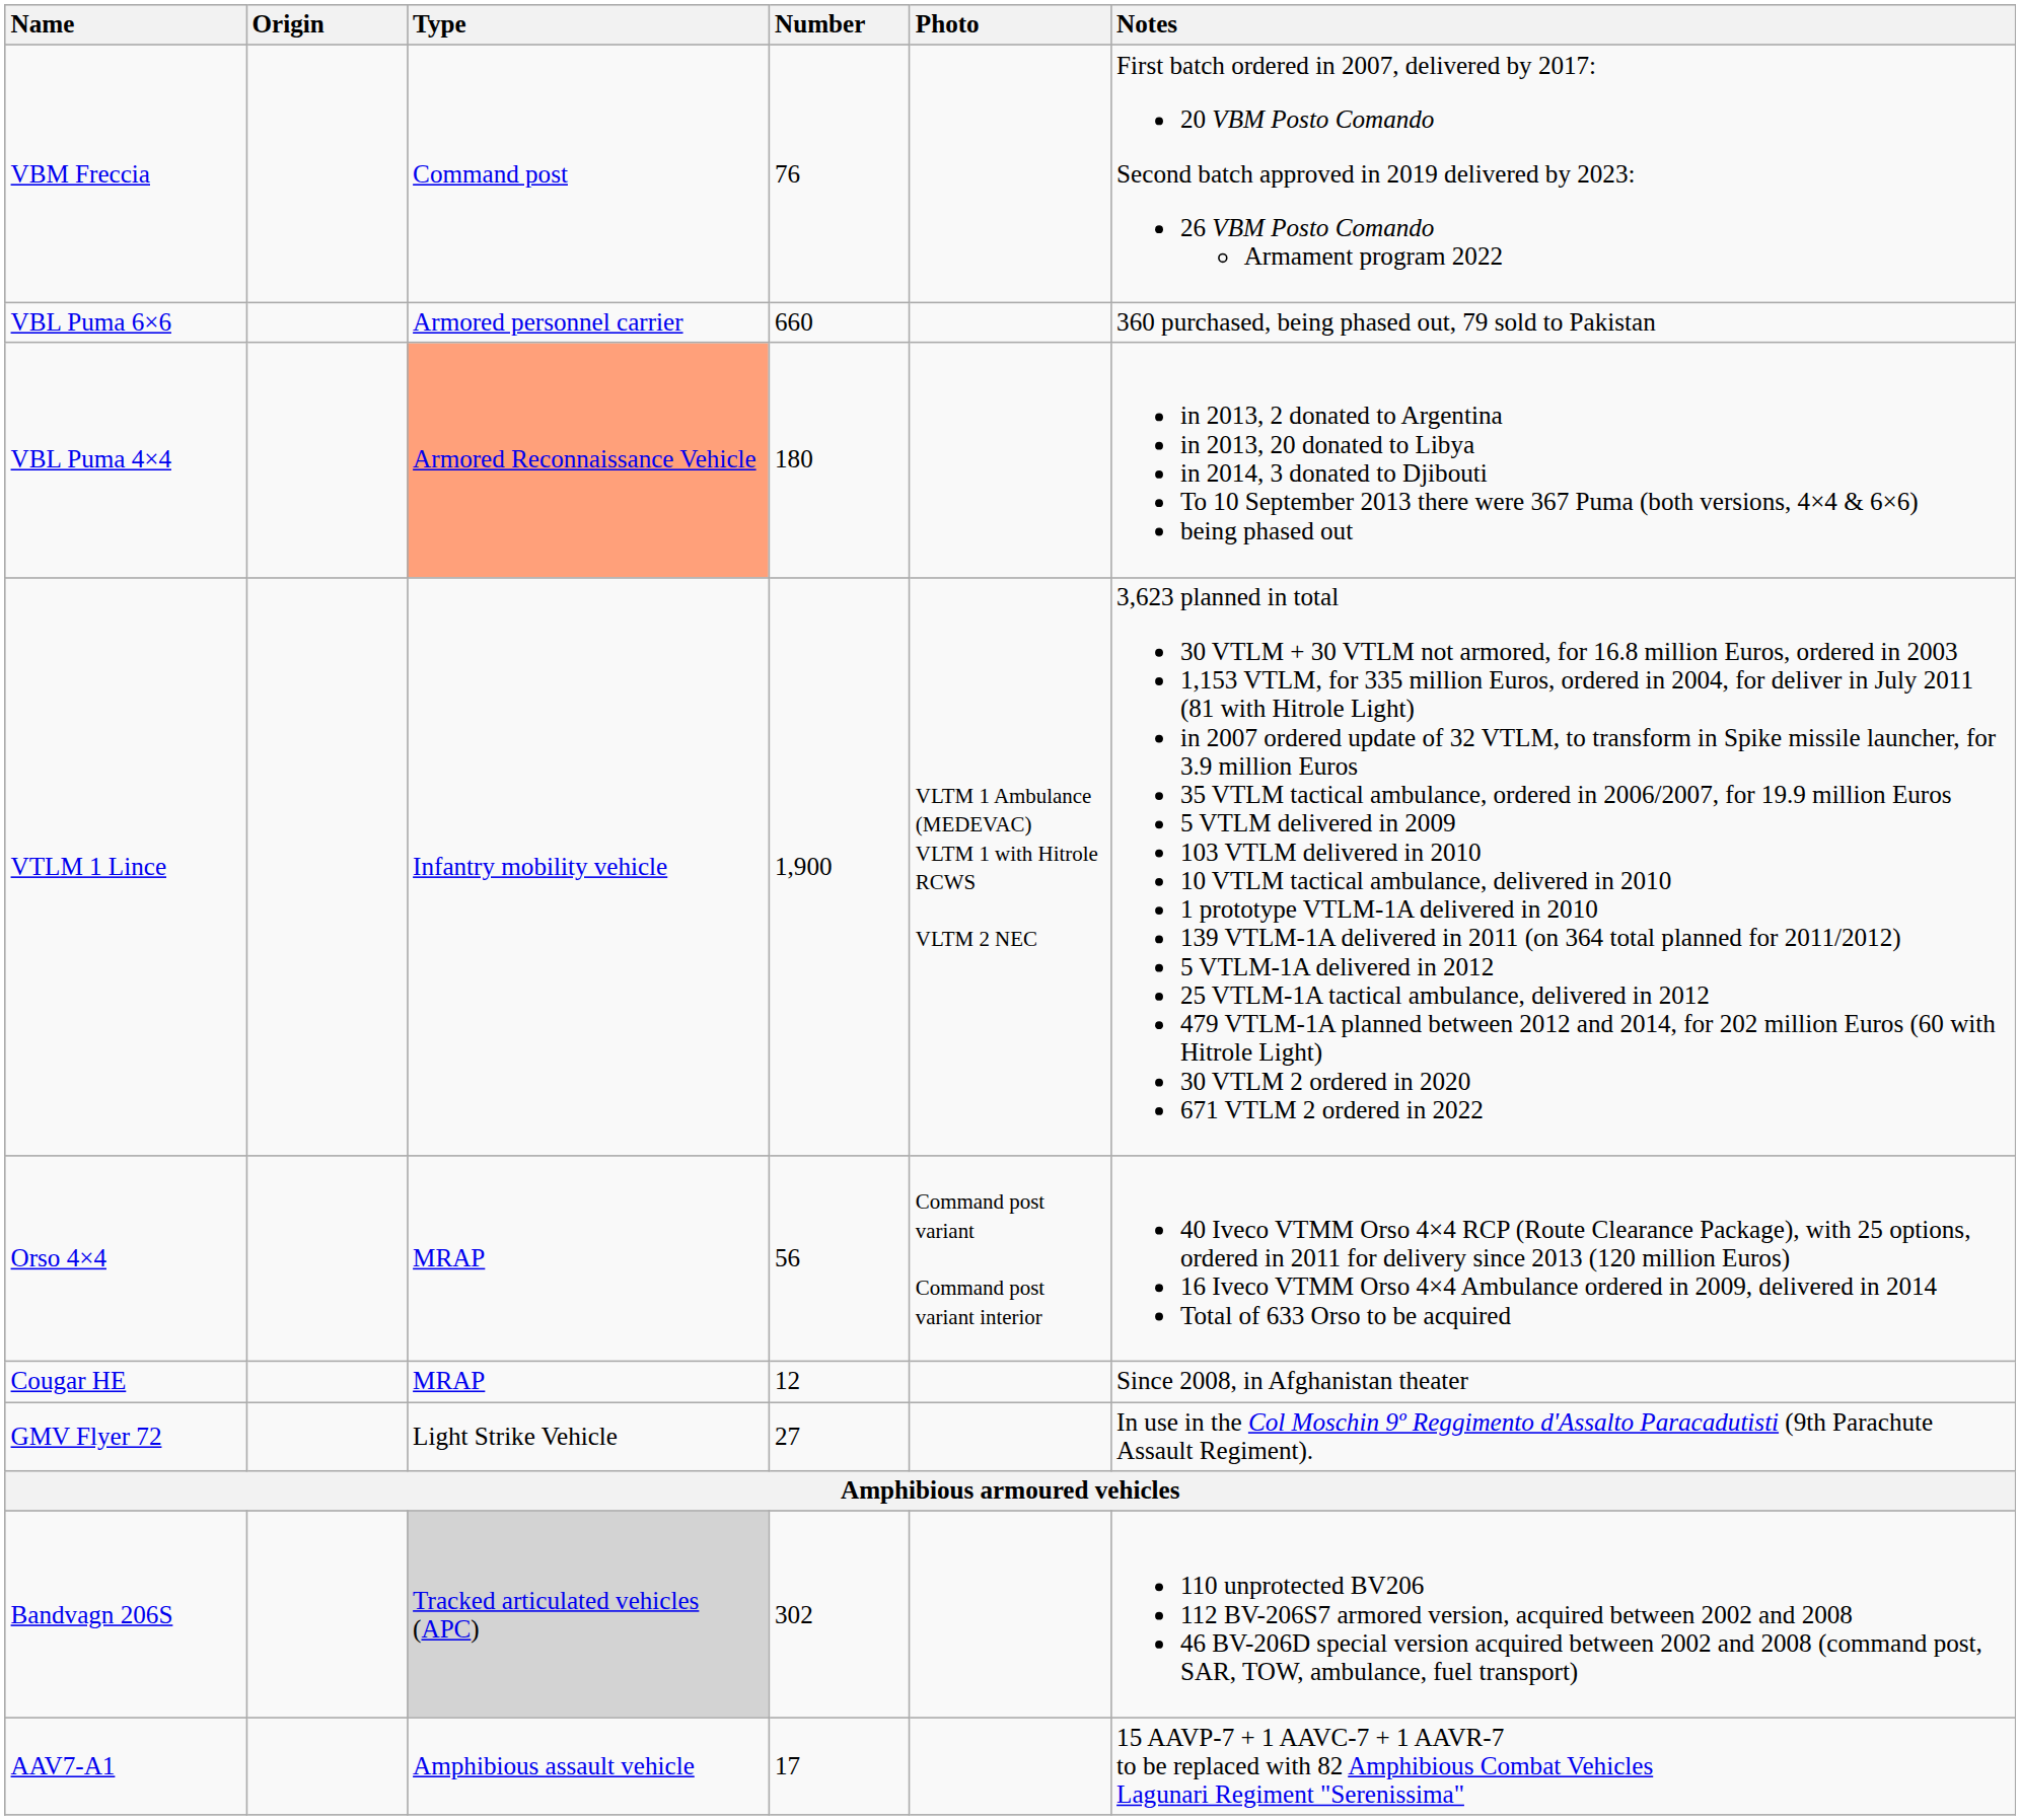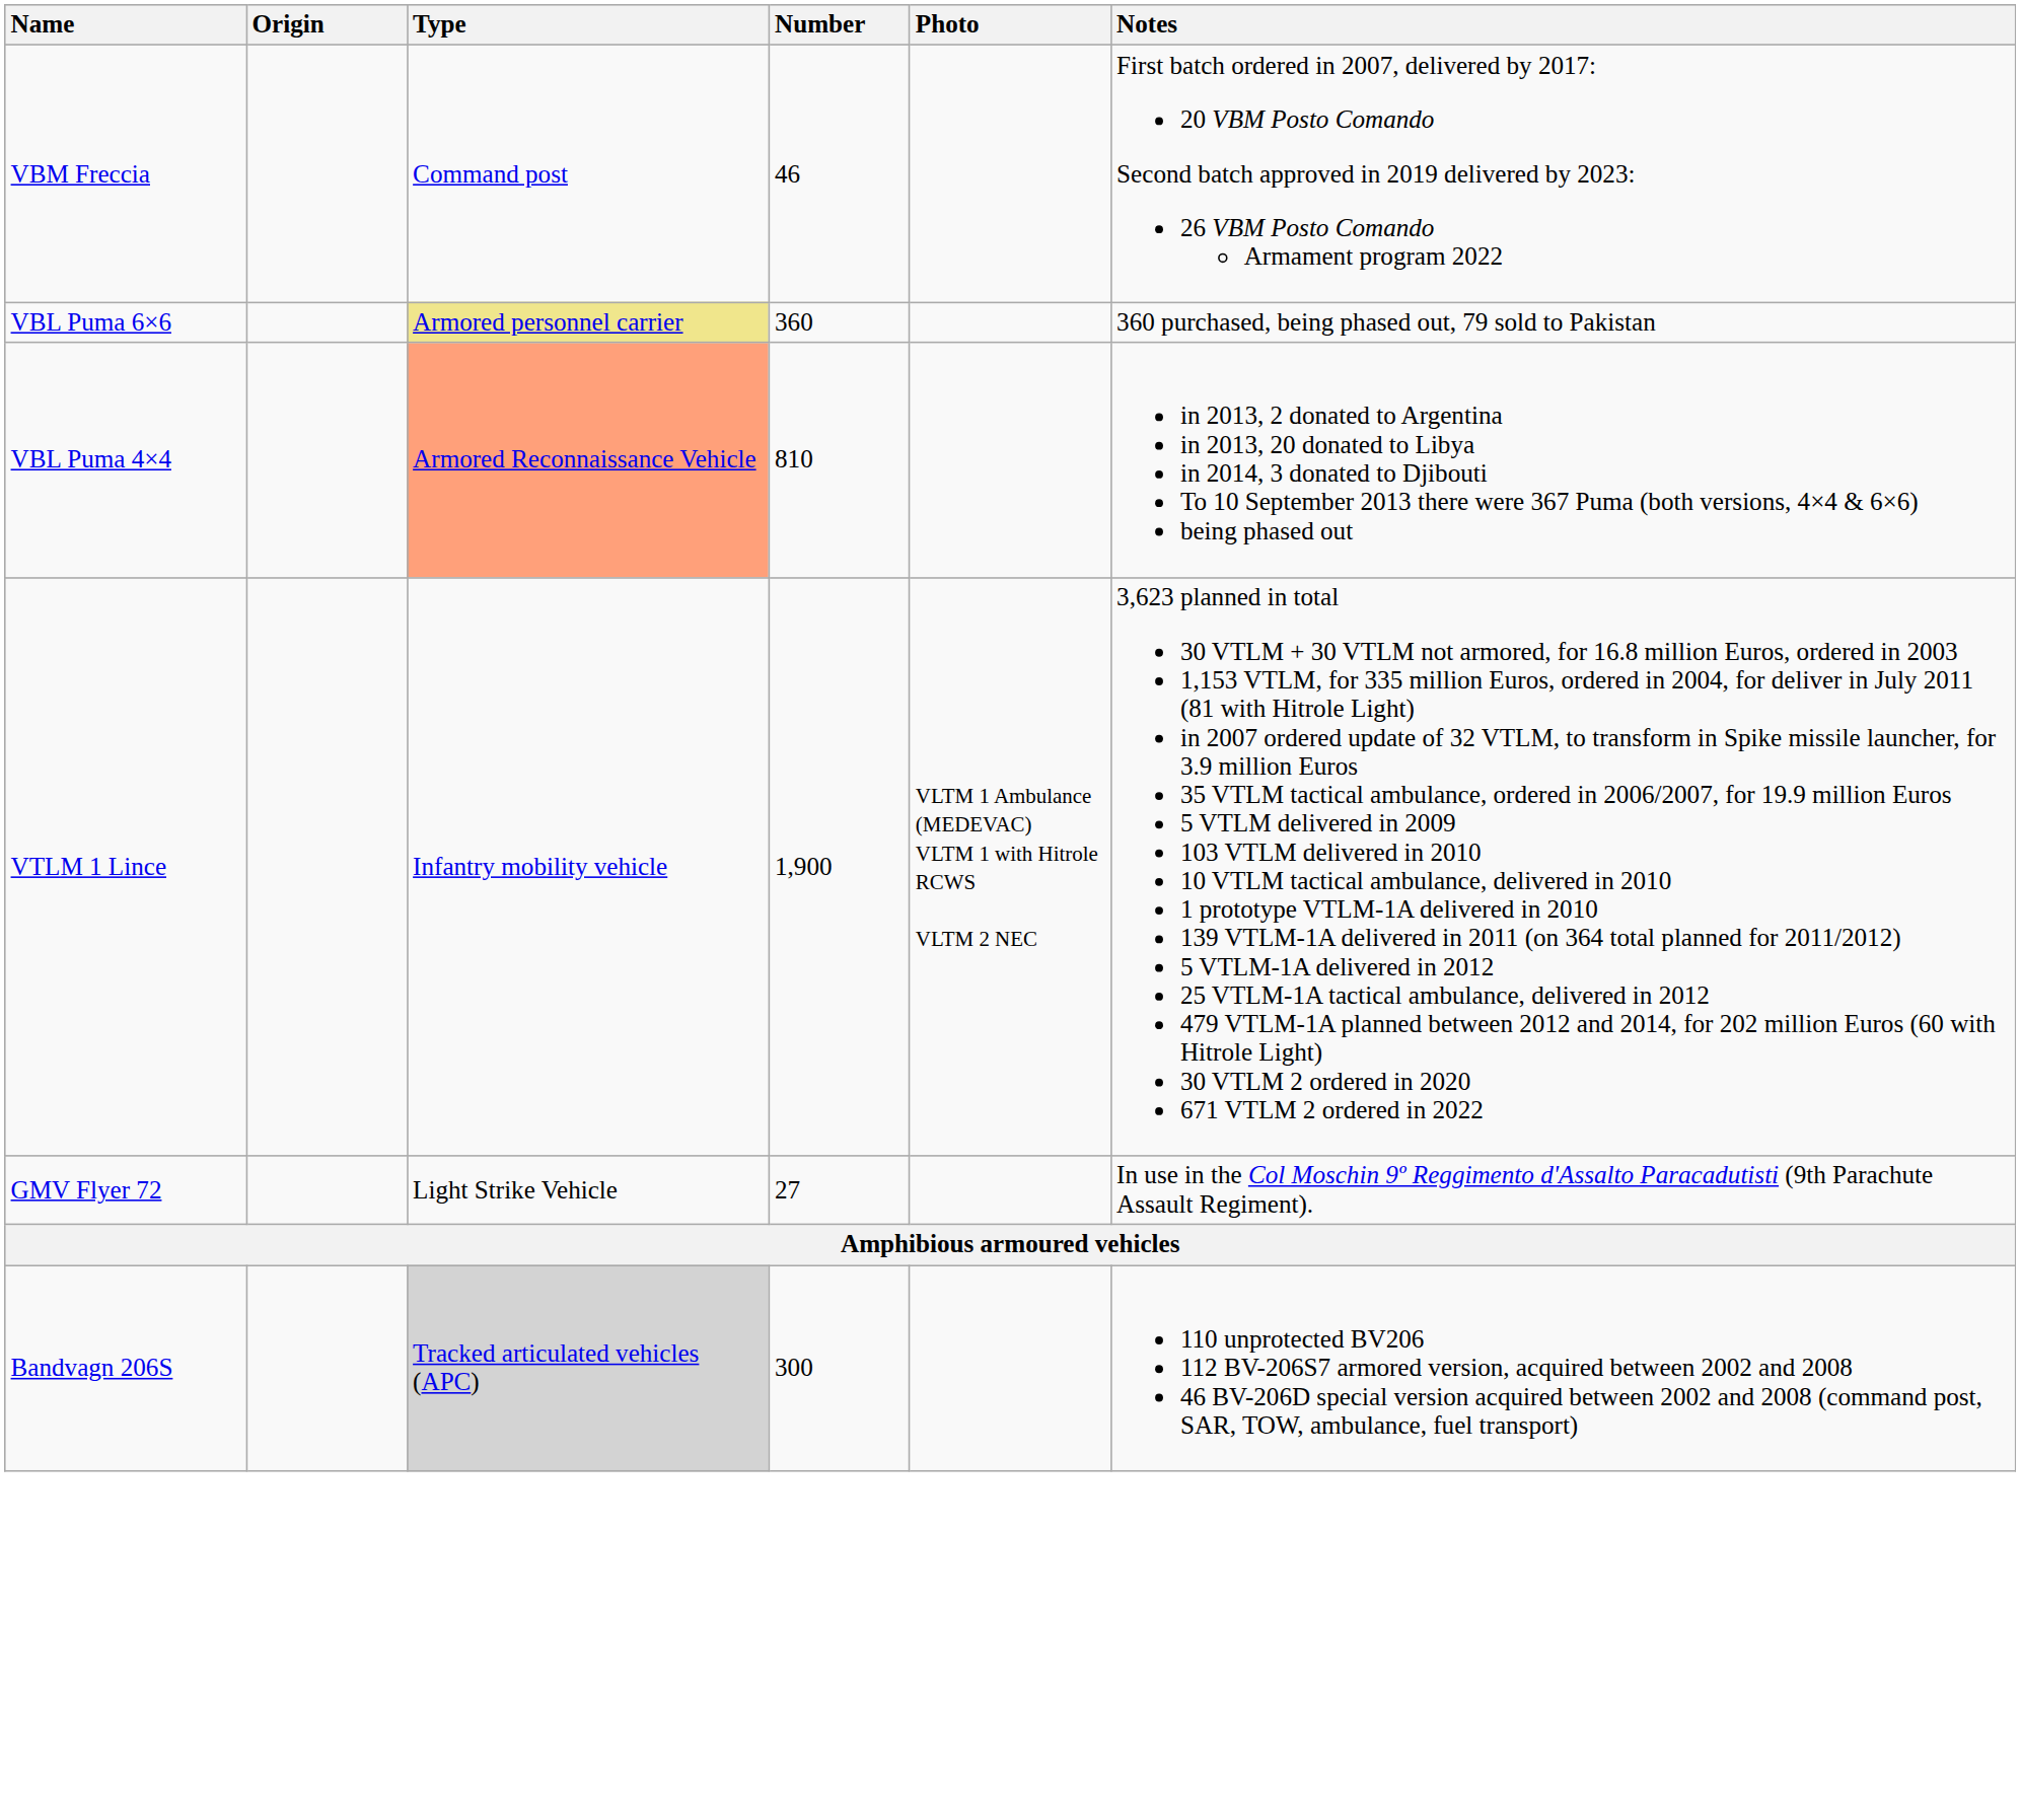 <table class="wikitable" style="margin:auto; width:100%;">
 <tr>
 <th style="text-align: left; width:12%;">Name</th>
 <th style="text-align: left; width:8%;">Origin</th>
 <th style="text-align: left; width:18%;">Type</th>
 <th style="text-align: left; width:7%;">Number</th>
 <th style="text-align: left; width:10%; ">Photo</th>
 <th style="text-align: left; width:45%;">Notes</th>
 </tr>
 <tr>
 <td><a href='#'>VBM Freccia</a></td>
 <td></td>
 <td><a href='#'>Command post</a></td>
-<td>76</td>
+<td>46</td>
 <td></td>
 <td>First batch ordered in 2007, delivered by 2017:<br><ul><li>20 <em>VBM Posto Comando</em></li></ul>Second batch approved in 2019 delivered by 2023:<ul><li>26 <em>VBM Posto Comando</em><ul><li>Armament program 2022 </li></ul></li></ul></td>
 </tr>
 <tr>
 <td><a href='#'>VBL Puma 6×6</a></td>
 <td></td>
-<td><a href='#'>Armored personnel carrier</a></td>
-<td>660</td>
+<td style="background: khaki;"><a href='#'>Armored personnel carrier</a></td>
+<td>360</td>
 <td></td>
 <td>360 purchased, being phased out, 79 sold to Pakistan</td>
 </tr>
 <tr>
 <td><a href='#'>VBL Puma 4×4</a></td>
 <td></td>
 <td style="background: lightsalmon;"><a href='#'>Armored Reconnaissance Vehicle</a></td>
-<td>180</td>
+<td>810</td>
 <td></td>
 <td><br><ul><li>in 2013, 2 donated to Argentina</li><li>in 2013, 20 donated to Libya</li><li>in 2014, 3 donated to Djibouti</li><li>To 10 September 2013 there were 367 Puma (both versions, 4×4 & 6×6)</li><li>being phased out</li></ul></td>
 </tr>
 <tr>
 <td><a href='#'>VTLM 1 Lince</a></td>
 <td></td>
 <td><a href='#'>Infantry mobility vehicle</a></td>
 <td>1,900</td>
 <td><small>VLTM 1 Ambulance (MEDEVAC)</small><br><small>VLTM 1 with Hitrole RCWS</small><br><br><small>VLTM 2 NEC</small><br><small></small></td>
 <td>3,623 planned in total <br><ul><li>30 VTLM + 30 VTLM not armored, for 16.8 million Euros, ordered in 2003</li><li>1,153 VTLM, for 335 million Euros, ordered in 2004, for deliver in July 2011 (81 with Hitrole Light)</li><li>in 2007 ordered update of 32 VTLM, to transform in Spike missile launcher, for 3.9 million Euros</li><li>35 VTLM tactical ambulance, ordered in 2006/2007, for 19.9 million Euros</li><li>5 VTLM delivered in 2009</li><li>103 VTLM delivered in 2010</li><li>10 VTLM tactical ambulance, delivered in 2010</li><li>1 prototype VTLM-1A delivered in 2010</li><li>139 VTLM-1A delivered in 2011 (on 364 total planned for 2011/2012)</li><li>5 VTLM-1A delivered in 2012</li><li>25 VTLM-1A tactical ambulance, delivered in 2012</li><li>479 VTLM-1A planned between 2012 and 2014, for 202 million Euros (60 with Hitrole Light)</li><li>30 VTLM 2 ordered in 2020</li><li>671 VTLM 2 ordered in 2022</li></ul></td>
-</tr>
-<tr>
-<td><a href='#'>Orso 4×4</a></td>
-<td></td>
-<td><a href='#'>MRAP</a></td>
-<td>56</td>
-<td><small>Command post variant</small><br><br><small>Command post variant interior</small><br></td>
-<td><br><ul><li>40 Iveco VTMM Orso 4×4 RCP (Route Clearance Package), with 25 options, ordered in 2011 for delivery since 2013 (120 million Euros)</li><li>16 Iveco VTMM Orso 4×4 Ambulance ordered in 2009, delivered in 2014</li><li>Total of 633 Orso to be acquired</li></ul></td>
-</tr>
-<tr>
-<td><a href='#'>Cougar HE</a></td>
-<td></td>
-<td><a href='#'>MRAP</a></td>
-<td>12</td>
-<td></td>
-<td>Since 2008, in Afghanistan theater</td>
 </tr>
 <tr>
 <td><a href='#'>GMV Flyer 72</a></td>
 <td></td>
 <td>Light Strike Vehicle</td>
 <td>27</td>
 <td></td>
 <td>In use in the <em><a href='#'>Col Moschin 9º Reggimento d'Assalto Paracadutisti</a></em> (9th Parachute Assault Regiment).</td>
 </tr>
 <tr>
 <th colspan="6">Amphibious armoured vehicles</th>
 </tr>
 <tr>
 <td><a href='#'>Bandvagn 206S</a></td>
 <td></td>
 <td style="background: lightgrey;"><a href='#'>Tracked articulated vehicles</a> (<a href='#'>APC</a>)</td>
-<td>302</td>
+<td>300</td>
 <td></td>
 <td><br><ul><li>110 unprotected BV206</li><li>112 BV-206S7 armored version, acquired between 2002 and 2008</li><li>46 BV-206D special version acquired between 2002 and 2008 (command post, SAR, TOW, ambulance, fuel transport)</li></ul></td>
 </tr>
-<tr>
-<td><a href='#'>AAV7-A1</a></td>
-<td></td>
-<td><a href='#'>Amphibious assault vehicle</a></td>
-<td>17</td>
-<td></td>
-<td>15 AAVP-7 + 1 AAVC-7 + 1 AAVR-7<br>to be replaced with 82 <a href='#'>Amphibious Combat Vehicles</a><br><a href='#'>Lagunari Regiment "Serenissima"</a></td>
-</tr>
 </table>
